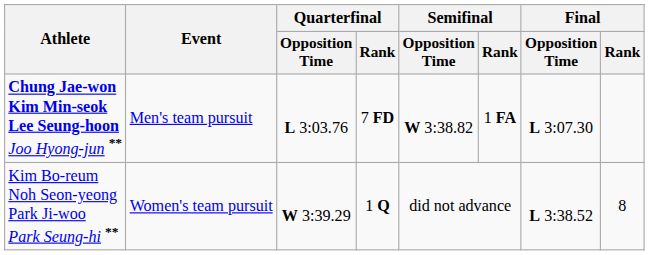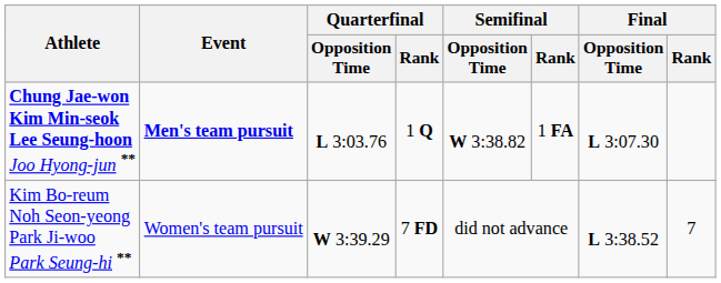 <table class="wikitable" style="font-size:90%">
 <tr>
 <th rowspan="2">Athlete</th>
 <th rowspan="2">Event</th>
 <th colspan=2>Quarterfinal</th>
 <th colspan=2>Semifinal</th>
 <th colspan="2">Final</th>
 </tr>
 <tr style="font-size:95%">
 <th>Opposition<br>Time</th>
 <th>Rank</th>
 <th>Opposition<br>Time</th>
 <th>Rank</th>
 <th>Opposition<br>Time</th>
 <th>Rank</th>
 </tr>
 <tr align=center>
 <td align=left><strong><a href='#'>Chung Jae-won</a><br><a href='#'>Kim Min-seok</a><br><a href='#'>Lee Seung-hoon</a></strong><br><em><a href='#'>Joo Hyong-jun</a></em> <sup><strong>**</strong></sup></td>
-<td align=left><a href='#'>Men's team pursuit</a></td>
+<td align=left><strong><a href='#'>Men's team pursuit</a></strong></td>
 <td><br> <strong>L</strong> 3:03.76</td>
-<td>7 <strong>FD</strong></td>
+<td>1 <strong>Q</strong></td>
 <td><br> <strong>W</strong> 3:38.82</td>
 <td>1 <strong>FA</strong></td>
 <td><br> <strong>L</strong> 3:07.30</td>
 <td></td>
 </tr>
 <tr align=center>
 <td align=left><a href='#'>Kim Bo-reum</a><br><a href='#'>Noh Seon-yeong</a><br><a href='#'>Park Ji-woo</a><br><em><a href='#'>Park Seung-hi</a></em> <sup><strong>**</strong></sup></td>
 <td align=left><a href='#'>Women's team pursuit</a></td>
 <td><br> <strong>W</strong> 3:39.29</td>
-<td>1 <strong>Q</strong></td>
+<td>7 <strong>FD</strong></td>
 <td colspan=2>did not advance</td>
 <td><br> <strong>L</strong> 3:38.52</td>
-<td>8</td>
+<td>7</td>
 </tr>
 </table>
